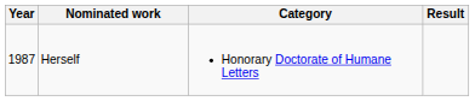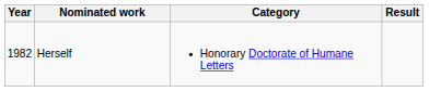 <table class=wikitable>
 <tr>
 <th width=4%>Year</th>
 <th width=33.5%>Nominated work</th>
 <th width=52.5%>Category</th>
 <th width=10%>Result</th>
 </tr>
 <tr>
-<td>1987</td>
+<td>1982</td>
 <td>Herself</td>
 <td><br><ul><li>Honorary <a href='#'>Doctorate of Humane Letters</a></li></ul></td>
 <td></td>
 </tr>
 </table>
